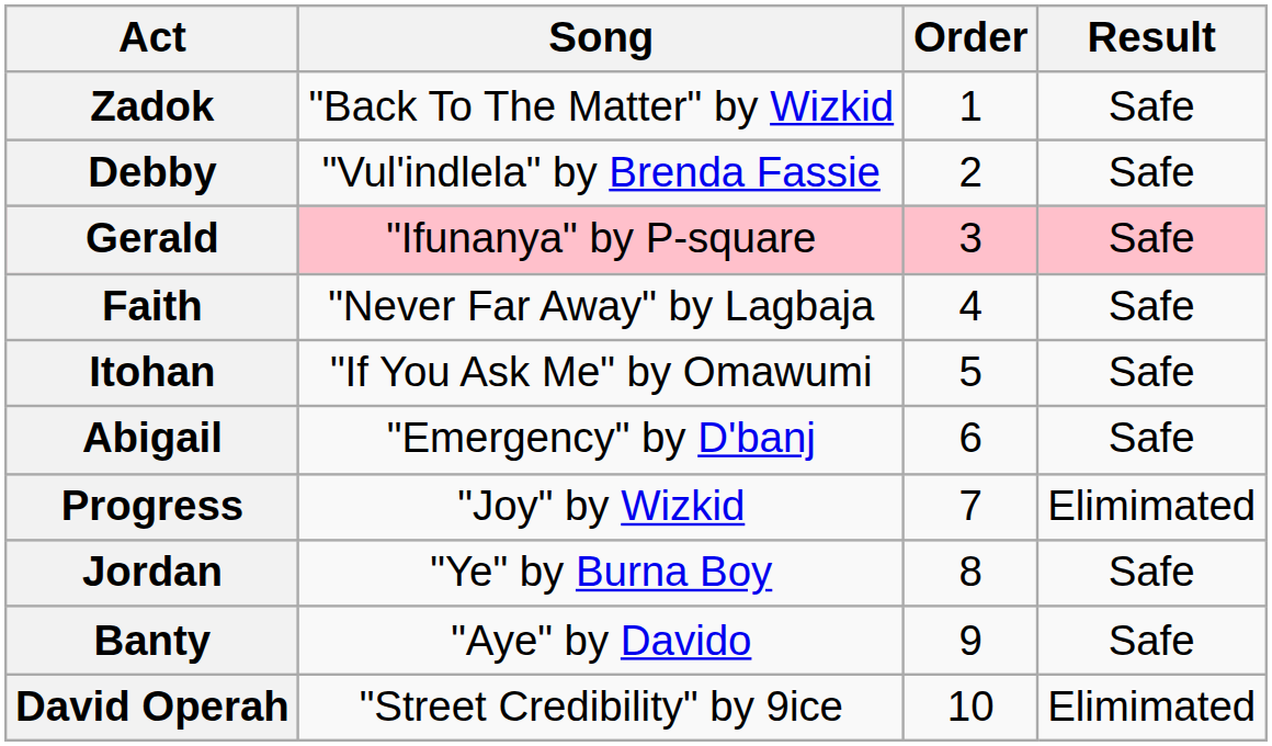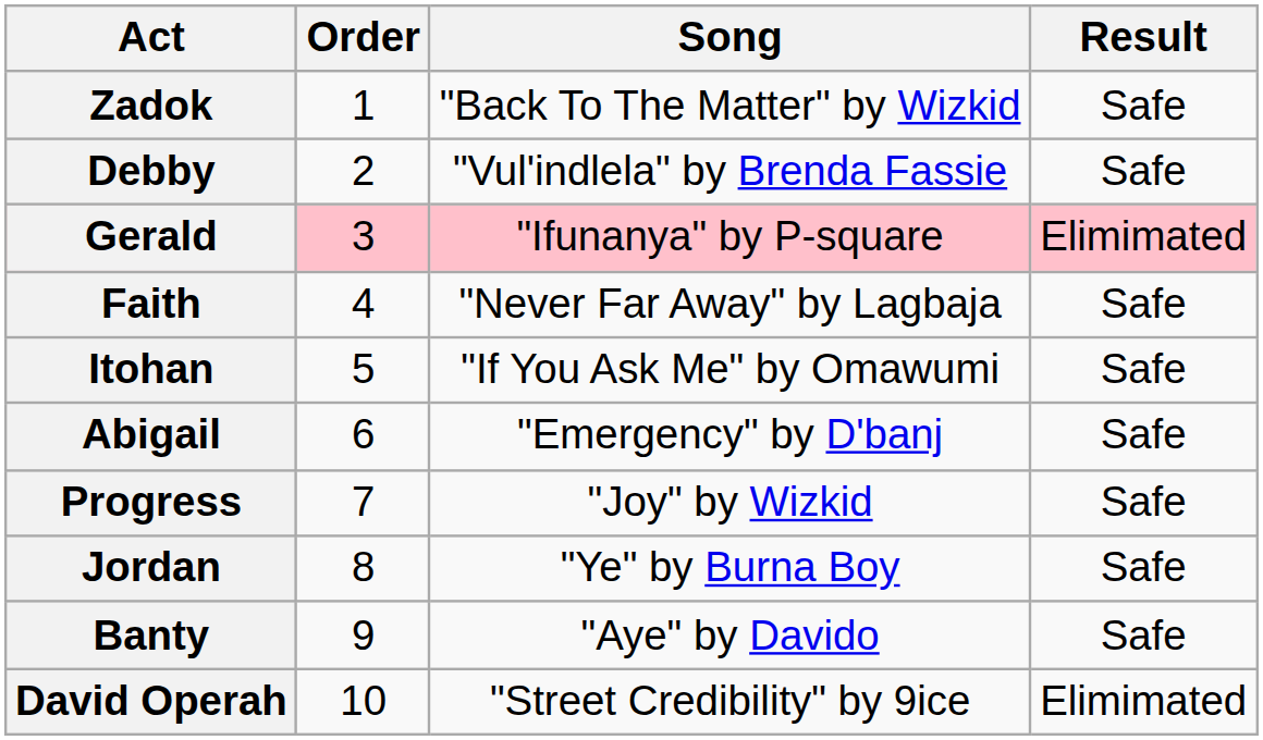 <table class="wikitable plainrowheaders" style="text-align:center;">
 <tr>
 <th scope"col">Act</th>
+<th scope"col">Order</th>
 <th scope"col">Song</th>
-<th scope"col">Order</th>
 <th scope"col">Result</th>
 </tr>
 <tr>
 <th scope=row>Zadok</th>
+<td>1</td>
 <td>"Back To The Matter" by <a href='#'>Wizkid</a></td>
-<td>1</td>
 <td>Safe</td>
 </tr>
 <tr>
 <th scope=row>Debby</th>
+<td>2</td>
 <td>"Vul'indlela" by <a href='#'>Brenda Fassie</a></td>
-<td>2</td>
 <td>Safe</td>
 </tr>
 <tr style="background:pink">
 <th scope=row>Gerald</th>
+<td>3</td>
 <td>"Ifunanya" by P-square</td>
-<td>3</td>
-<td>Safe</td>
+<td>Elimimated</td>
 </tr>
 <tr>
 <th scope=row>Faith</th>
+<td>4</td>
 <td>"Never Far Away" by Lagbaja</td>
-<td>4</td>
 <td>Safe</td>
 </tr>
 <tr>
 <th scope=row>Itohan</th>
+<td>5</td>
 <td>"If You Ask Me" by Omawumi</td>
-<td>5</td>
 <td>Safe</td>
 </tr>
 <tr>
 <th scope=row>Abigail</th>
+<td>6</td>
 <td>"Emergency" by <a href='#'>D'banj</a></td>
-<td>6</td>
 <td>Safe</td>
 </tr>
 <tr>
 <th scope=row>Progress</th>
+<td>7</td>
 <td>"Joy" by <a href='#'>Wizkid</a></td>
-<td>7</td>
-<td>Elimimated</td>
+<td>Safe</td>
 </tr>
 <tr>
 <th scope=row>Jordan</th>
+<td>8</td>
 <td>"Ye" by <a href='#'>Burna Boy</a></td>
-<td>8</td>
 <td>Safe</td>
 </tr>
 <tr>
 <th scope=row>Banty</th>
+<td>9</td>
 <td>"Aye" by <a href='#'>Davido</a></td>
-<td>9</td>
 <td>Safe</td>
 </tr>
 <tr>
 <th scope=row>David Operah</th>
+<td>10</td>
 <td>"Street Credibility" by 9ice</td>
-<td>10</td>
 <td>Elimimated</td>
 </tr>
 </table>
